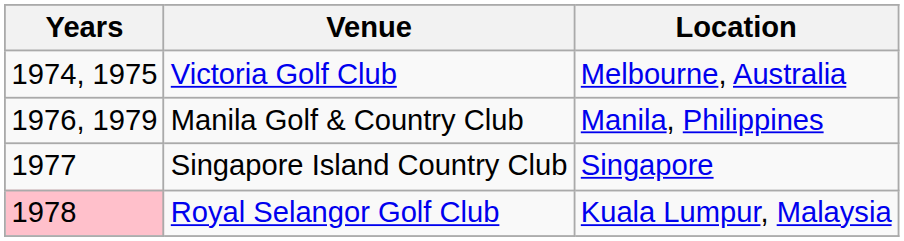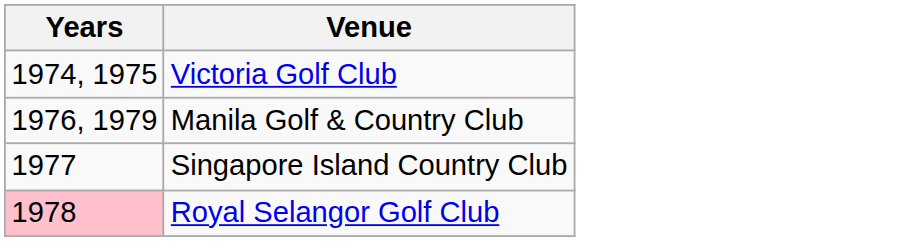 <table class=wikitable>
 <tr>
 <th>Years</th>
 <th>Venue</th>
-<th>Location</th>
 </tr>
 <tr>
 <td>1974, 1975</td>
 <td><a href='#'>Victoria Golf Club</a></td>
-<td><a href='#'>Melbourne</a>, <a href='#'>Australia</a></td>
 </tr>
 <tr>
 <td>1976, 1979</td>
 <td>Manila Golf & Country Club</td>
-<td><a href='#'>Manila</a>, <a href='#'>Philippines</a></td>
 </tr>
 <tr>
 <td>1977</td>
 <td>Singapore Island Country Club</td>
-<td><a href='#'>Singapore</a></td>
 </tr>
 <tr>
 <td style="background: pink;">1978</td>
 <td><a href='#'>Royal Selangor Golf Club</a></td>
-<td><a href='#'>Kuala Lumpur</a>, <a href='#'>Malaysia</a></td>
 </tr>
 </table>
